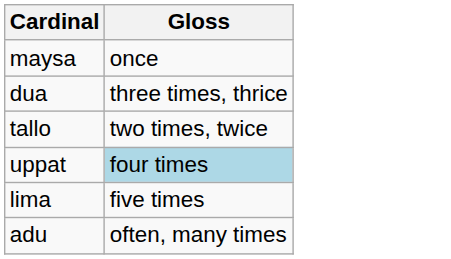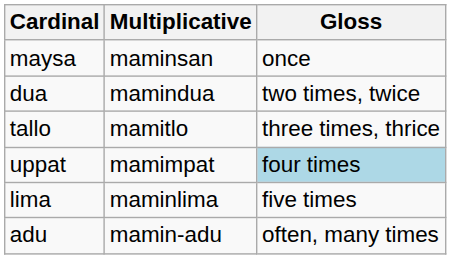 <table class="wikitable" border="1" align="center">
 <tr>
 <th>Cardinal</th>
+<th>Multiplicative</th>
 <th>Gloss</th>
 </tr>
 <tr>
 <td>maysa</td>
+<td>maminsan</td>
 <td>once</td>
 </tr>
 <tr>
 <td>dua</td>
+<td>mamindua</td>
+<td>two times, twice</td>
+</tr>
+<tr>
+<td>tallo</td>
+<td>mamitlo</td>
 <td>three times, thrice</td>
 </tr>
 <tr>
-<td>tallo</td>
-<td>two times, twice</td>
-</tr>
-<tr>
 <td>uppat</td>
+<td>mamimpat</td>
 <td style="background: lightblue;">four times</td>
 </tr>
 <tr>
 <td>lima</td>
+<td>maminlima</td>
 <td>five times</td>
 </tr>
 <tr>
 <td>adu</td>
+<td>mamin-adu</td>
 <td>often, many times</td>
 </tr>
 </table>
